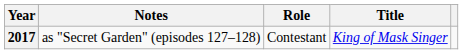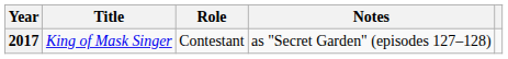 <table class="wikitable plainrowheaders">
 <tr>
 <th scope="col">Year</th>
+<th scope="col">Title</th>
+<th scope="col">Role</th>
 <th scope="col" class="unsortable">Notes</th>
-<th scope="col">Role</th>
-<th scope="col">Title</th>
 <th scope="col" class="unsortable"></th>
 </tr>
 <tr>
 <th scope="row">2017</th>
+<td><em><a href='#'>King of Mask Singer</a></em></td>
+<td>Contestant</td>
 <td>as "Secret Garden"  (episodes 127–128)</td>
-<td>Contestant</td>
-<td><em><a href='#'>King of Mask Singer</a></em></td>
 <td style="text-align:center"></td>
 </tr>
 </table>
